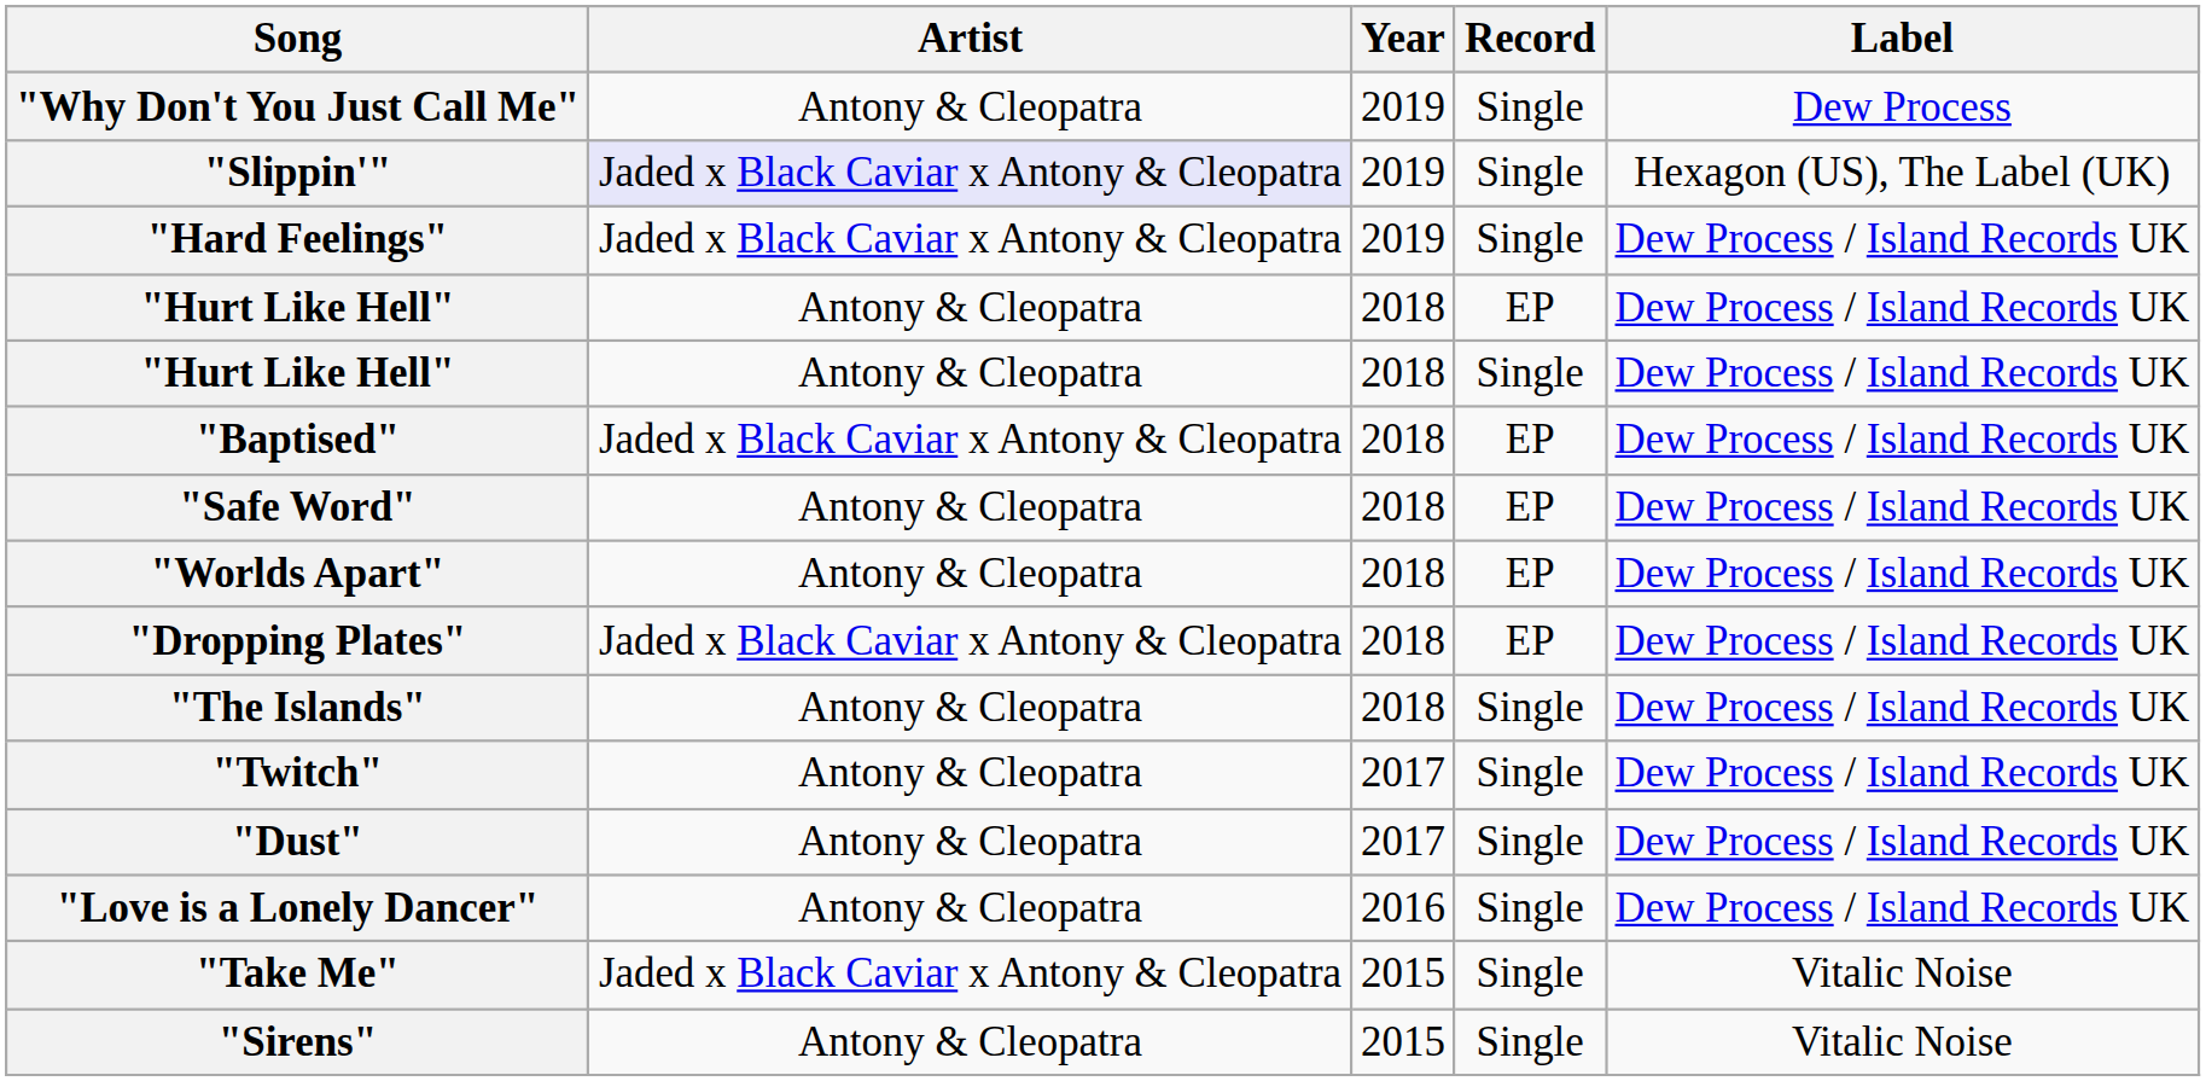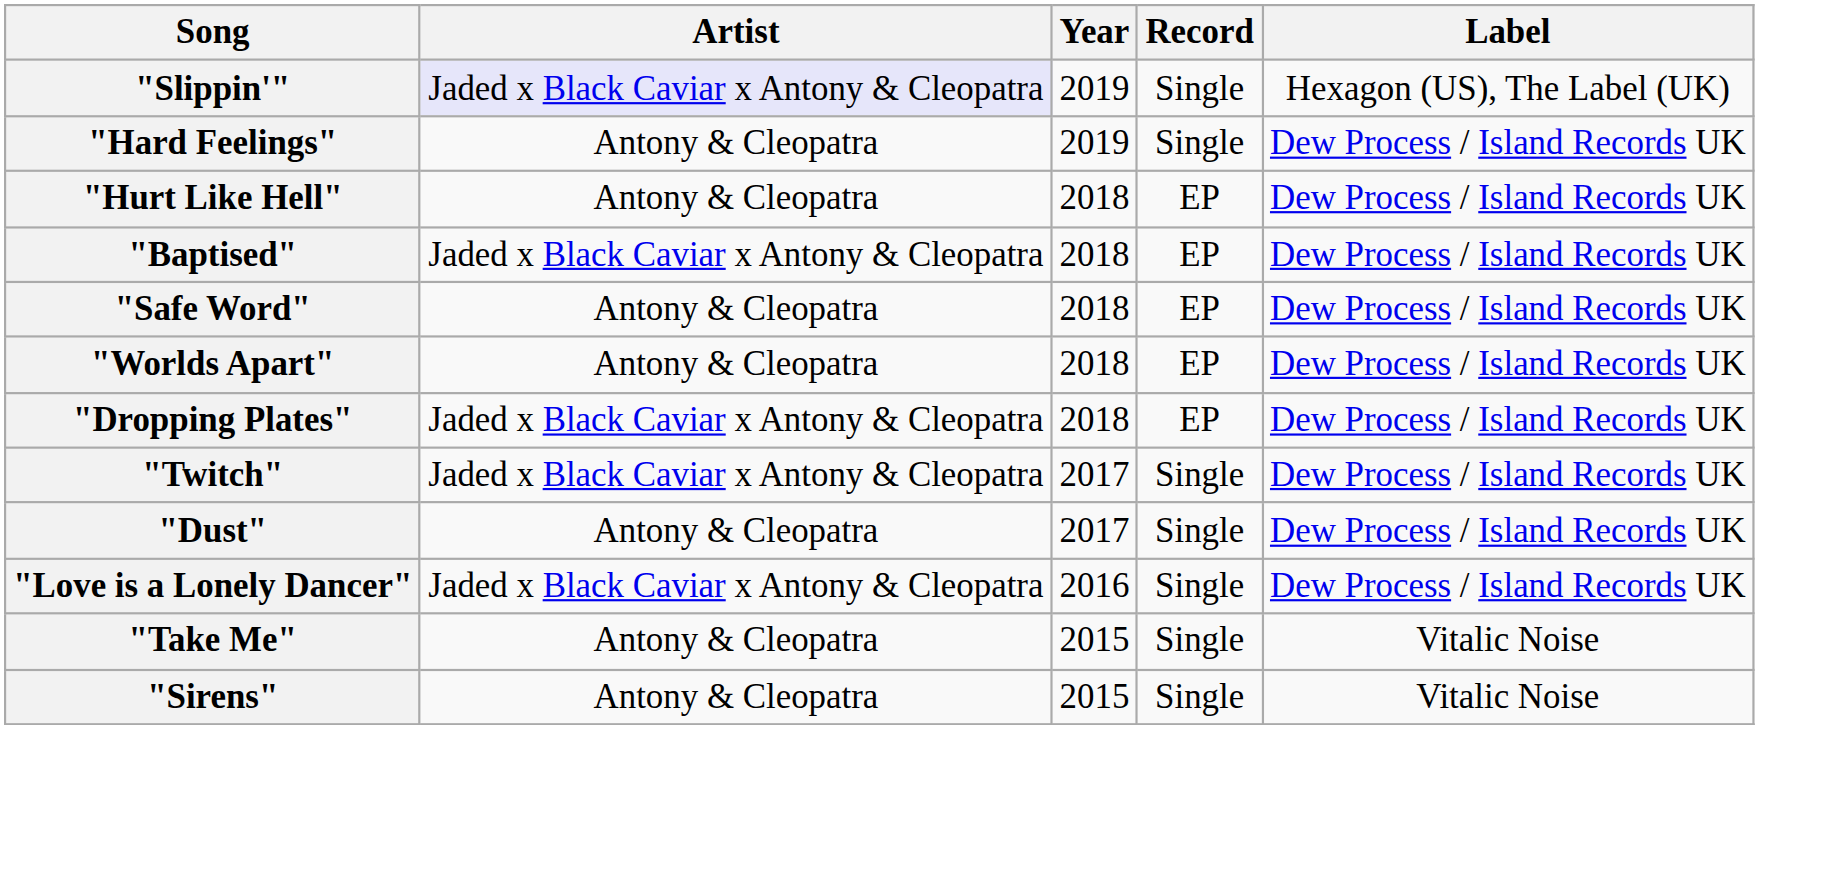 <table class="wikitable plainrowheaders" style="text-align:center;">
 <tr>
 <th scope="col">Song</th>
 <th scope="col">Artist</th>
 <th scope="col">Year</th>
 <th scope="col">Record</th>
 <th scope="col">Label</th>
-</tr>
-<tr>
-<th scope="row">"Why Don't You Just Call Me"</th>
-<td>Antony & Cleopatra</td>
-<td>2019</td>
-<td>Single</td>
-<td><a href='#'>Dew Process</a></td>
 </tr>
 <tr>
 <th scope="row">"Slippin'"</th>
 <td style="background: lavender;">Jaded x <a href='#'>Black Caviar</a> x Antony & Cleopatra</td>
 <td>2019</td>
 <td>Single</td>
 <td>Hexagon (US), The Label (UK)</td>
 </tr>
 <tr>
 <th scope="row">"Hard Feelings"</th>
-<td>Jaded x <a href='#'>Black Caviar</a> x Antony & Cleopatra</td>
+<td>Antony & Cleopatra</td>
 <td>2019</td>
 <td>Single</td>
 <td><a href='#'>Dew Process</a> / <a href='#'>Island Records</a> UK</td>
 </tr>
 <tr>
 <th scope="row">"Hurt Like Hell"</th>
 <td>Antony & Cleopatra</td>
 <td>2018</td>
 <td>EP</td>
-<td><a href='#'>Dew Process</a> / <a href='#'>Island Records</a> UK</td>
-</tr>
-<tr>
-<th scope="row">"Hurt Like Hell"</th>
-<td>Antony & Cleopatra</td>
-<td>2018</td>
-<td>Single</td>
 <td><a href='#'>Dew Process</a> / <a href='#'>Island Records</a> UK</td>
 </tr>
 <tr>
 <th scope="row">"Baptised"</th>
 <td>Jaded x <a href='#'>Black Caviar</a> x Antony & Cleopatra</td>
 <td>2018</td>
 <td>EP</td>
 <td><a href='#'>Dew Process</a> / <a href='#'>Island Records</a> UK</td>
 </tr>
 <tr>
 <th scope="row">"Safe Word"</th>
 <td>Antony & Cleopatra</td>
 <td>2018</td>
 <td>EP</td>
 <td><a href='#'>Dew Process</a> / <a href='#'>Island Records</a> UK</td>
 </tr>
 <tr>
 <th scope="row">"Worlds Apart"</th>
 <td>Antony & Cleopatra</td>
 <td>2018</td>
 <td>EP</td>
 <td><a href='#'>Dew Process</a> / <a href='#'>Island Records</a> UK</td>
 </tr>
 <tr>
 <th scope="row">"Dropping Plates"</th>
 <td>Jaded x <a href='#'>Black Caviar</a> x Antony & Cleopatra</td>
 <td>2018</td>
 <td>EP</td>
 <td><a href='#'>Dew Process</a> / <a href='#'>Island Records</a> UK</td>
 </tr>
 <tr>
-<th scope="row">"The Islands"</th>
-<td>Antony & Cleopatra</td>
-<td>2018</td>
-<td>Single</td>
-<td><a href='#'>Dew Process</a> / <a href='#'>Island Records</a> UK</td>
-</tr>
-<tr>
 <th scope="row">"Twitch"</th>
-<td>Antony & Cleopatra</td>
+<td>Jaded x <a href='#'>Black Caviar</a> x Antony & Cleopatra</td>
 <td>2017</td>
 <td>Single</td>
 <td><a href='#'>Dew Process</a> / <a href='#'>Island Records</a> UK</td>
 </tr>
 <tr>
 <th scope="row">"Dust"</th>
 <td>Antony & Cleopatra</td>
 <td>2017</td>
 <td>Single</td>
 <td><a href='#'>Dew Process</a> / <a href='#'>Island Records</a> UK</td>
 </tr>
 <tr>
 <th scope="row">"Love is a Lonely Dancer"</th>
-<td>Antony & Cleopatra</td>
+<td>Jaded x <a href='#'>Black Caviar</a> x Antony & Cleopatra</td>
 <td>2016</td>
 <td>Single</td>
 <td><a href='#'>Dew Process</a> / <a href='#'>Island Records</a> UK</td>
 </tr>
 <tr>
 <th scope="row">"Take Me"</th>
-<td>Jaded x <a href='#'>Black Caviar</a> x Antony & Cleopatra</td>
+<td>Antony & Cleopatra</td>
 <td>2015</td>
 <td>Single</td>
 <td>Vitalic Noise</td>
 </tr>
 <tr>
 <th scope="row">"Sirens"</th>
 <td>Antony & Cleopatra</td>
 <td>2015</td>
 <td>Single</td>
 <td>Vitalic Noise</td>
 </tr>
 <tr>
 </tr>
 </table>
